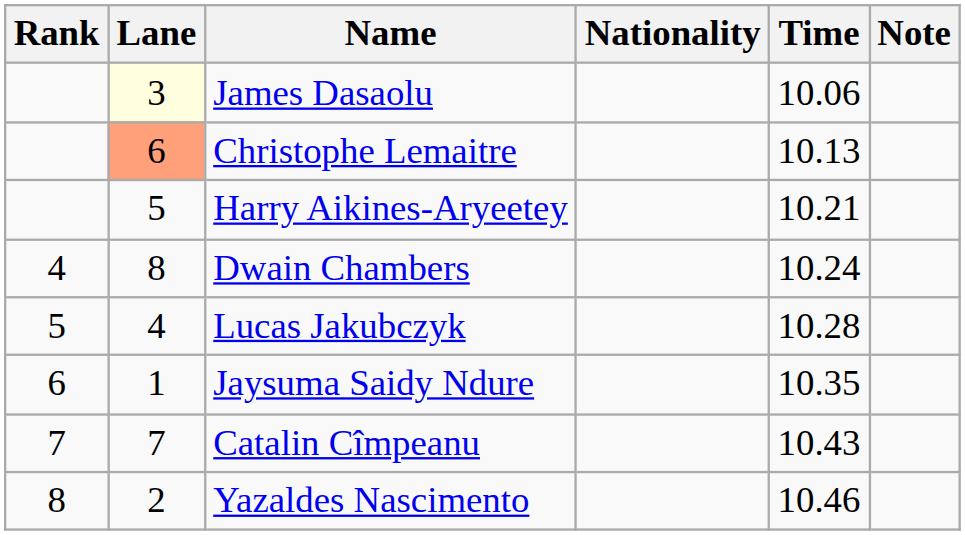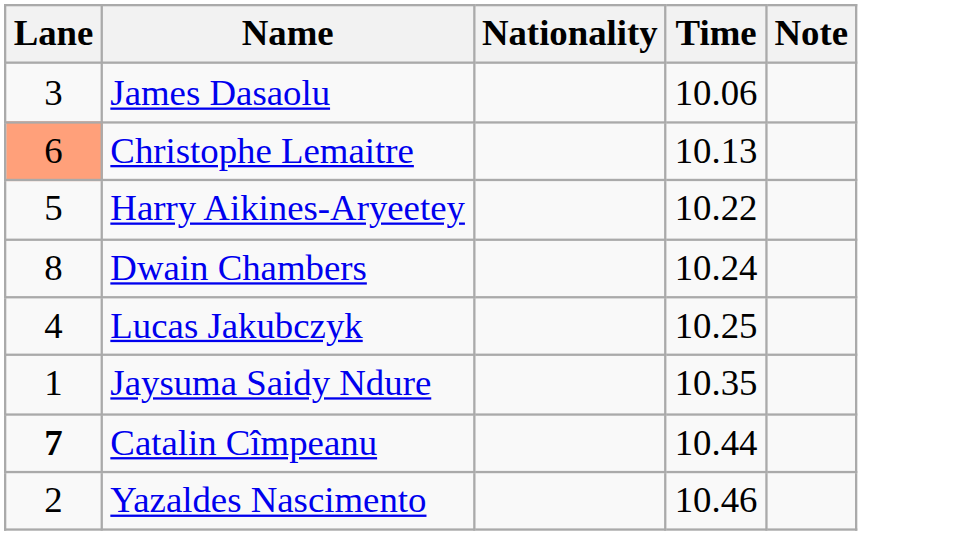 <table class="wikitable sortable" style="text-align:center">
 <tr>
-<th>Rank</th>
 <th>Lane</th>
 <th>Name</th>
 <th>Nationality</th>
 <th>Time</th>
 <th>Note</th>
 </tr>
 <tr>
-<td></td>
-<td style="background: lightyellow;">3</td>
+<td>3</td>
 <td align=left><a href='#'>James Dasaolu</a></td>
 <td align=left></td>
 <td>10.06</td>
 <td></td>
 </tr>
 <tr>
-<td></td>
 <td style="background: lightsalmon;">6</td>
 <td align=left><a href='#'>Christophe Lemaitre</a></td>
 <td align=left></td>
 <td>10.13</td>
 <td></td>
 </tr>
 <tr>
-<td></td>
 <td>5</td>
 <td align=left><a href='#'>Harry Aikines-Aryeetey</a></td>
 <td align=left></td>
-<td>10.21</td>
+<td>10.22</td>
 <td></td>
 </tr>
 <tr>
-<td>4</td>
 <td>8</td>
 <td align=left><a href='#'>Dwain Chambers</a></td>
 <td align=left></td>
 <td>10.24</td>
 <td></td>
 </tr>
 <tr>
-<td>5</td>
 <td>4</td>
 <td align=left><a href='#'>Lucas Jakubczyk</a></td>
 <td align=left></td>
-<td>10.28</td>
+<td>10.25</td>
 <td></td>
 </tr>
 <tr>
-<td>6</td>
 <td>1</td>
 <td align=left><a href='#'>Jaysuma Saidy Ndure</a></td>
 <td align=left></td>
 <td>10.35</td>
 <td></td>
 </tr>
 <tr>
-<td>7</td>
-<td>7</td>
+<td><strong>7</strong></td>
 <td align=left><a href='#'>Catalin Cîmpeanu</a></td>
 <td align=left></td>
-<td>10.43</td>
+<td>10.44</td>
 <td></td>
 </tr>
 <tr>
-<td>8</td>
 <td>2</td>
 <td align=left><a href='#'>Yazaldes Nascimento</a></td>
 <td align=left></td>
 <td>10.46</td>
 <td></td>
 </tr>
 </table>
